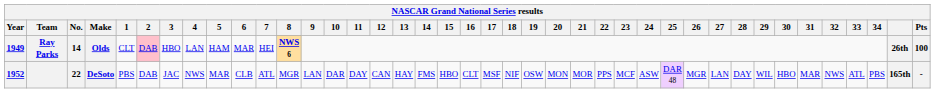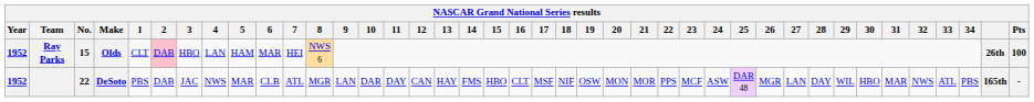 <table class="wikitable" style="text-align:center; font-size:75%">
 <tr>
 <th colspan=69><a href='#'>NASCAR Grand National Series</a> results</th>
 </tr>
 <tr>
 <th>Year</th>
 <th>Team</th>
 <th>No.</th>
 <th>Make</th>
 <th>1</th>
 <th>2</th>
 <th>3</th>
 <th>4</th>
 <th>5</th>
 <th>6</th>
 <th>7</th>
 <th>8</th>
 <th>9</th>
 <th>10</th>
 <th>11</th>
 <th>12</th>
 <th>13</th>
 <th>14</th>
 <th>15</th>
 <th>16</th>
 <th>17</th>
 <th>18</th>
 <th>19</th>
 <th>20</th>
 <th>21</th>
 <th>22</th>
 <th>23</th>
 <th>24</th>
 <th>25</th>
 <th>26</th>
 <th>27</th>
 <th>28</th>
 <th>29</th>
 <th>30</th>
 <th>31</th>
 <th>32</th>
 <th>33</th>
 <th>34</th>
 <th></th>
 <th>Pts</th>
 </tr>
 <tr>
-<th><a href='#'>1949</a></th>
+<th><a href='#'>1952</a></th>
 <th><a href='#'>Ray Parks</a></th>
-<th>14</th>
+<th>15</th>
 <th><a href='#'>Olds</a></th>
 <td><a href='#'>CLT</a></td>
 <td style="background: pink;"><a href='#'>DAB</a></td>
 <td><a href='#'>HBO</a></td>
 <td><a href='#'>LAN</a></td>
 <td><a href='#'>HAM</a></td>
 <td><a href='#'>MAR</a></td>
 <td><a href='#'>HEI</a></td>
-<td style="background:#FFDF9F;"><strong><a href='#'>NWS</a><br><small>6</small></strong></td>
+<td style="background:#FFDF9F;"><a href='#'>NWS</a><br><small>6</small></td>
 <td colspan=26></td>
 <th>26th</th>
 <th>100</th>
 </tr>
 <tr>
 <th><a href='#'>1952</a></th>
 <th></th>
 <th>22</th>
 <th><a href='#'>DeSoto</a></th>
 <td><a href='#'>PBS</a></td>
 <td><a href='#'>DAB</a></td>
 <td><a href='#'>JAC</a></td>
 <td><a href='#'>NWS</a></td>
 <td><a href='#'>MAR</a></td>
 <td><a href='#'>CLB</a></td>
 <td><a href='#'>ATL</a></td>
 <td><a href='#'>MGR</a></td>
 <td><a href='#'>LAN</a></td>
 <td><a href='#'>DAR</a></td>
 <td><a href='#'>DAY</a></td>
 <td><a href='#'>CAN</a></td>
 <td><a href='#'>HAY</a></td>
 <td><a href='#'>FMS</a></td>
 <td><a href='#'>HBO</a></td>
 <td><a href='#'>CLT</a></td>
 <td><a href='#'>MSF</a></td>
 <td><a href='#'>NIF</a></td>
 <td><a href='#'>OSW</a></td>
 <td><a href='#'>MON</a></td>
 <td><a href='#'>MOR</a></td>
 <td><a href='#'>PPS</a></td>
 <td><a href='#'>MCF</a></td>
 <td><a href='#'>ASW</a></td>
 <td style="background:#EFCFFF;"><a href='#'>DAR</a><br><small>48</small></td>
 <td><a href='#'>MGR</a></td>
 <td><a href='#'>LAN</a></td>
 <td><a href='#'>DAY</a></td>
 <td><a href='#'>WIL</a></td>
 <td><a href='#'>HBO</a></td>
 <td><a href='#'>MAR</a></td>
 <td><a href='#'>NWS</a></td>
 <td><a href='#'>ATL</a></td>
 <td><a href='#'>PBS</a></td>
 <th>165th</th>
 <th>-</th>
 </tr>
 </table>
